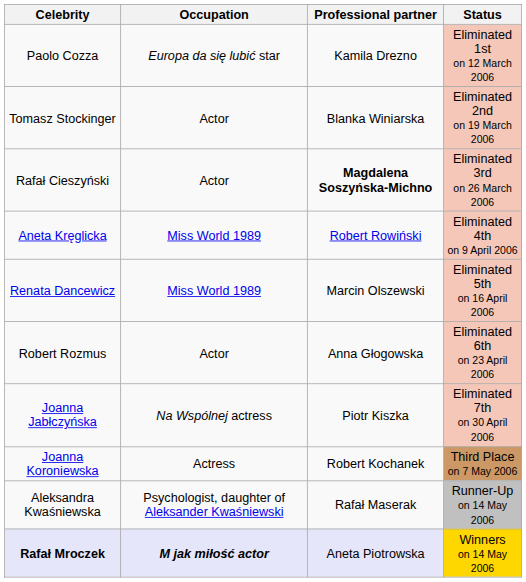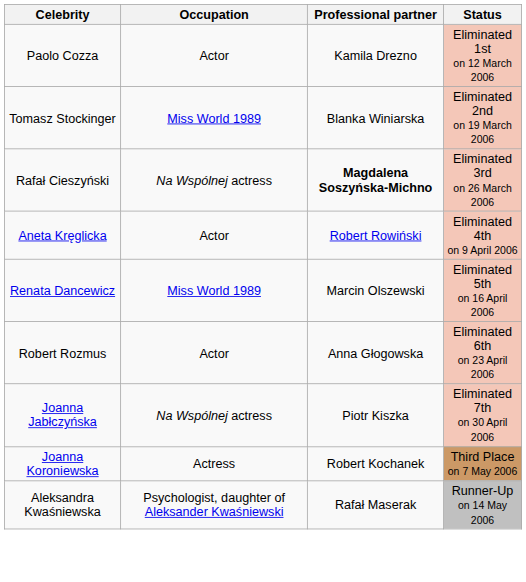 <table class="wikitable" style="margin:auto; text-align:center; font-size:95%;">
 <tr>
 <th>Celebrity</th>
 <th>Occupation</th>
 <th>Professional partner</th>
 <th>Status</th>
 </tr>
 <tr>
 <td>Paolo Cozza</td>
-<td><em>Europa da się lubić</em> star</td>
+<td>Actor</td>
 <td>Kamila Drezno</td>
 <td style="background:#f4c7b8;">Eliminated 1st<br><small>on 12 March 2006</small></td>
 </tr>
 <tr>
 <td>Tomasz Stockinger</td>
-<td>Actor</td>
+<td><a href='#'>Miss World 1989</a></td>
 <td>Blanka Winiarska</td>
 <td style="background:#f4c7b8;">Eliminated 2nd<br><small>on 19 March 2006</small></td>
 </tr>
 <tr>
 <td>Rafał Cieszyński</td>
-<td>Actor</td>
+<td><em>Na Wspólnej</em> actress</td>
 <td><strong>Magdalena Soszyńska-Michno</strong></td>
 <td style="background:#f4c7b8;">Eliminated 3rd<br><small>on 26 March 2006</small></td>
 </tr>
 <tr>
 <td><a href='#'>Aneta Kręglicka</a></td>
-<td><a href='#'>Miss World 1989</a></td>
+<td>Actor</td>
 <td><a href='#'>Robert Rowiński</a></td>
 <td style="background:#f4c7b8;">Eliminated 4th<br><small>on 9 April 2006</small></td>
 </tr>
 <tr>
 <td><a href='#'>Renata Dancewicz</a></td>
 <td><a href='#'>Miss World 1989</a></td>
 <td>Marcin Olszewski</td>
 <td style="background:#f4c7b8;">Eliminated 5th<br><small>on 16 April 2006</small></td>
 </tr>
 <tr>
 <td>Robert Rozmus</td>
 <td>Actor</td>
 <td>Anna Głogowska</td>
 <td style="background:#f4c7b8;">Eliminated 6th<br><small>on 23 April 2006</small></td>
 </tr>
 <tr>
 <td><a href='#'>Joanna Jabłczyńska</a></td>
 <td><em>Na Wspólnej</em> actress</td>
 <td>Piotr Kiszka</td>
 <td style="background:#f4c7b8;">Eliminated 7th<br><small>on 30 April 2006</small></td>
 </tr>
 <tr>
 <td><a href='#'>Joanna Koroniewska</a></td>
 <td>Actress</td>
 <td>Robert Kochanek</td>
 <td style="background:#c96;">Third Place<br><small>on 7 May 2006</small></td>
 </tr>
 <tr>
 <td>Aleksandra Kwaśniewska</td>
 <td>Psychologist, daughter of <a href='#'>Aleksander Kwaśniewski</a></td>
 <td>Rafał Maserak</td>
 <td style="background:silver;">Runner-Up<br><small>on 14 May 2006</small></td>
 </tr>
-<tr>
-<td style="background:lavender;"><strong>Rafał Mroczek</strong></td>
-<td style="background:lavender;"><strong><em>M jak miłość<em> actor<strong></td>
-<td style="background:lavender;"></strong>Aneta Piotrowska<strong></td>
-<td style="background:gold;"></strong>Winners<br><small>on 14 May 2006</small><strong></td>
-</tr>
 </table>
